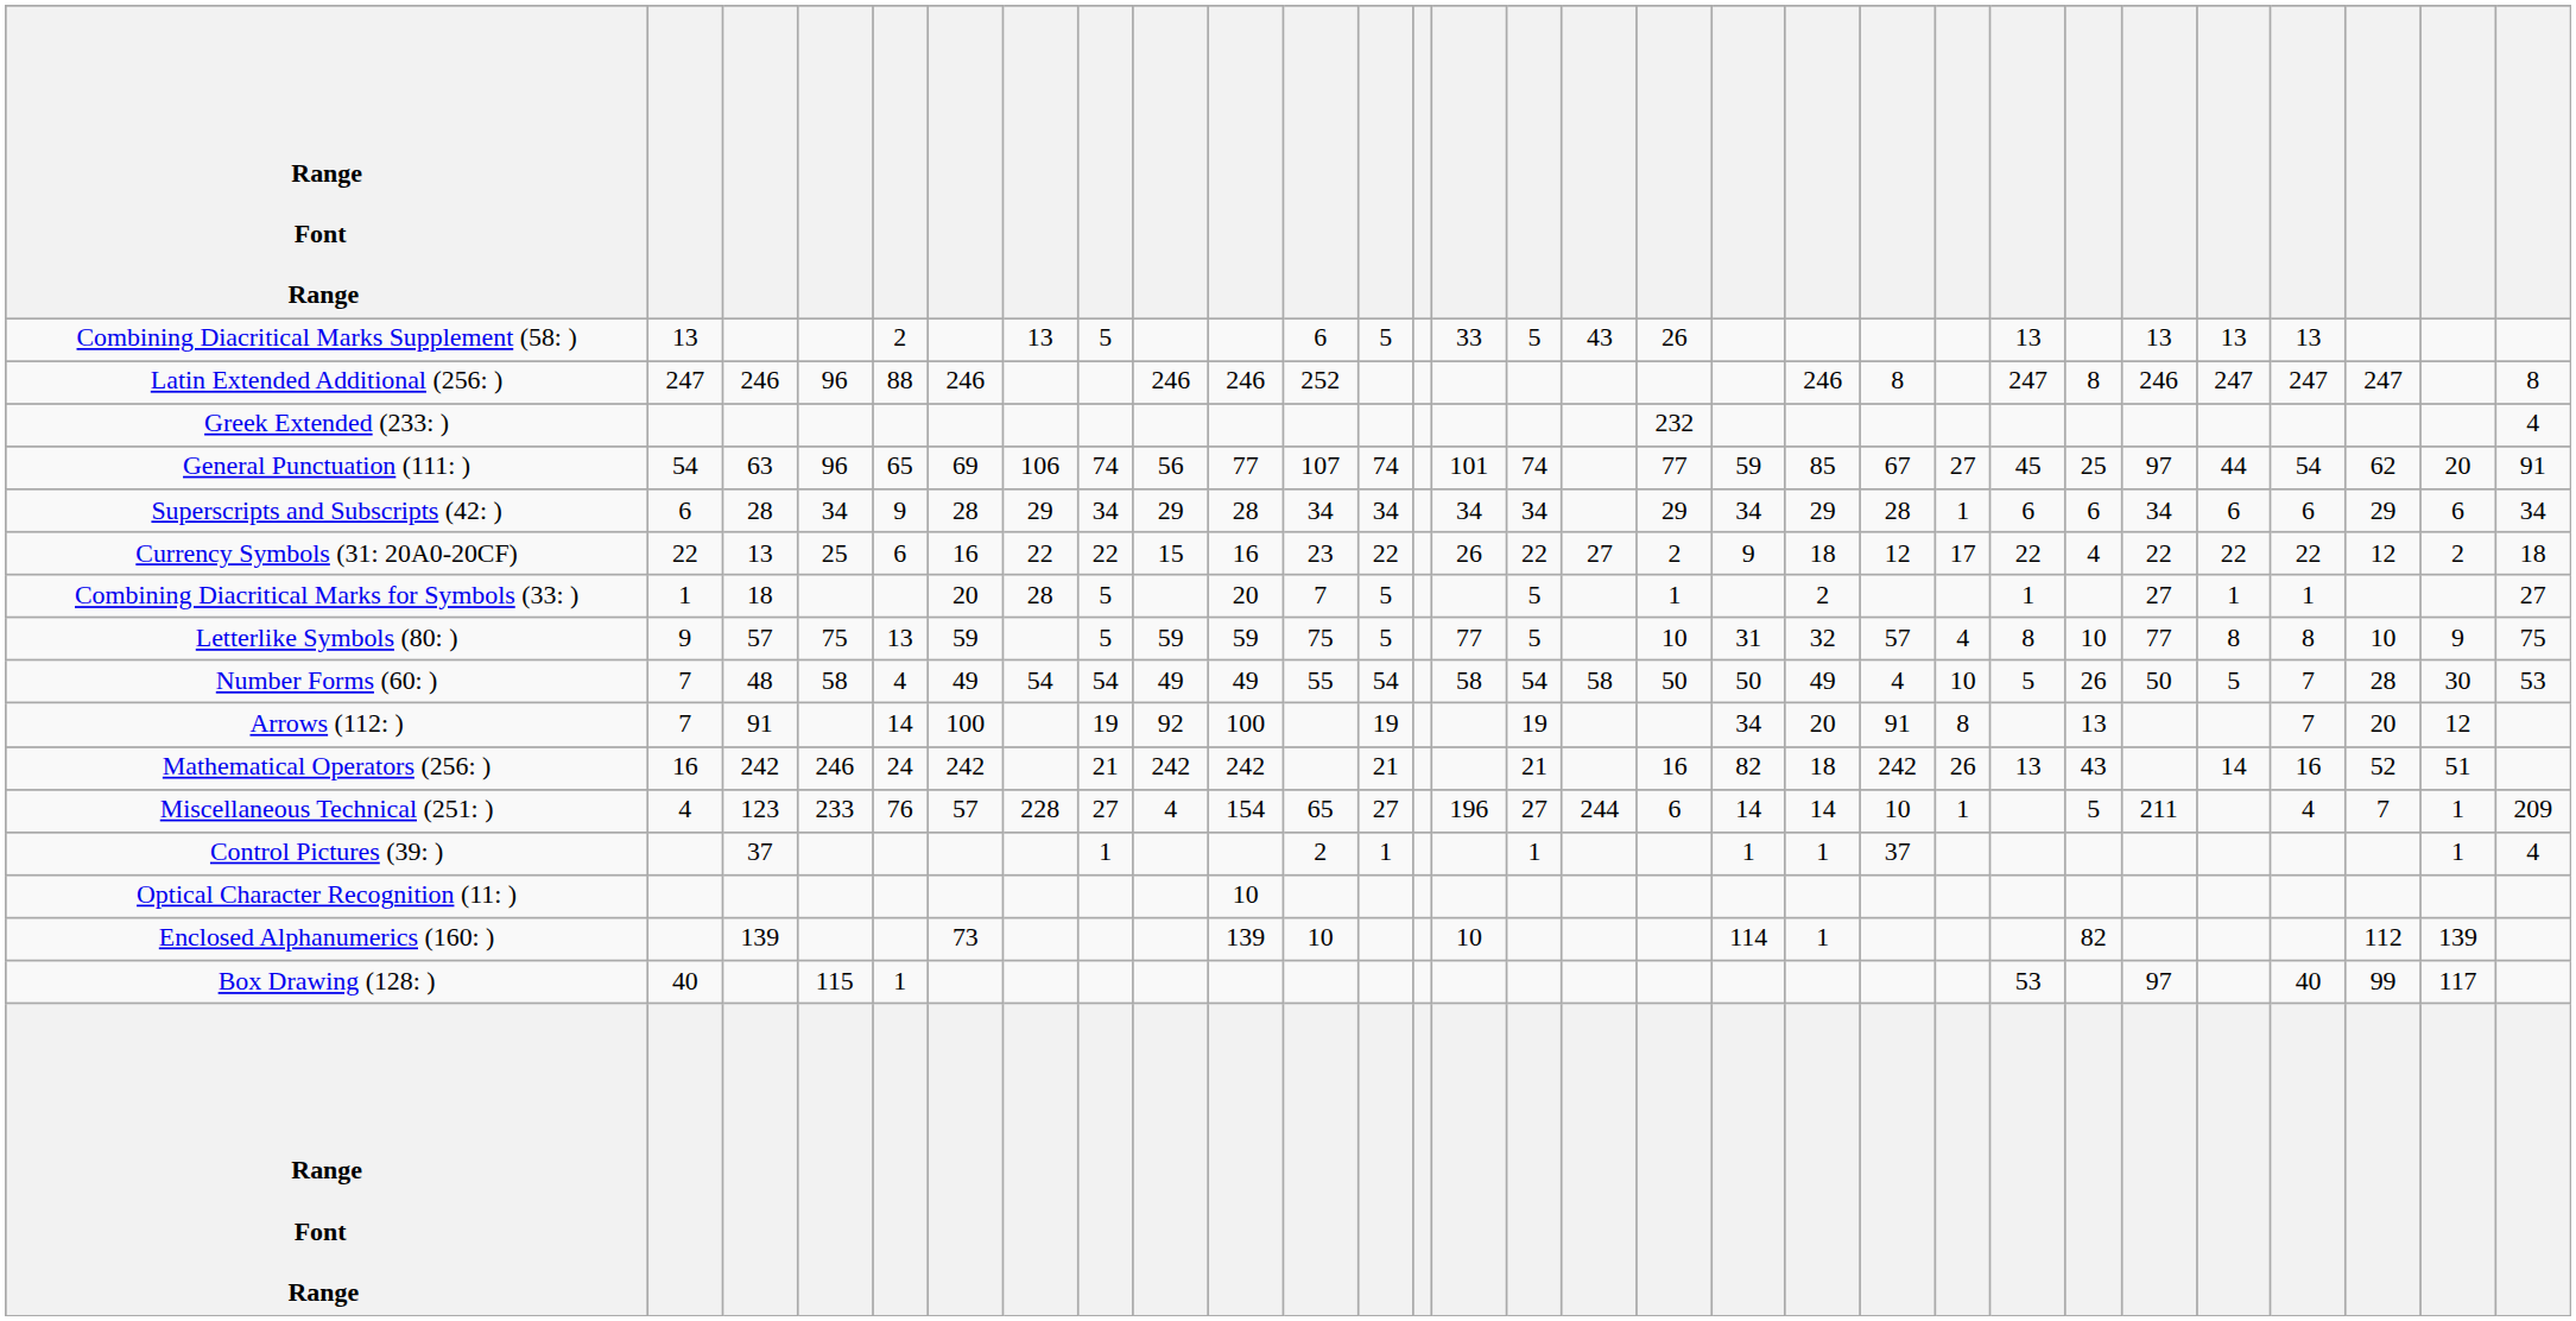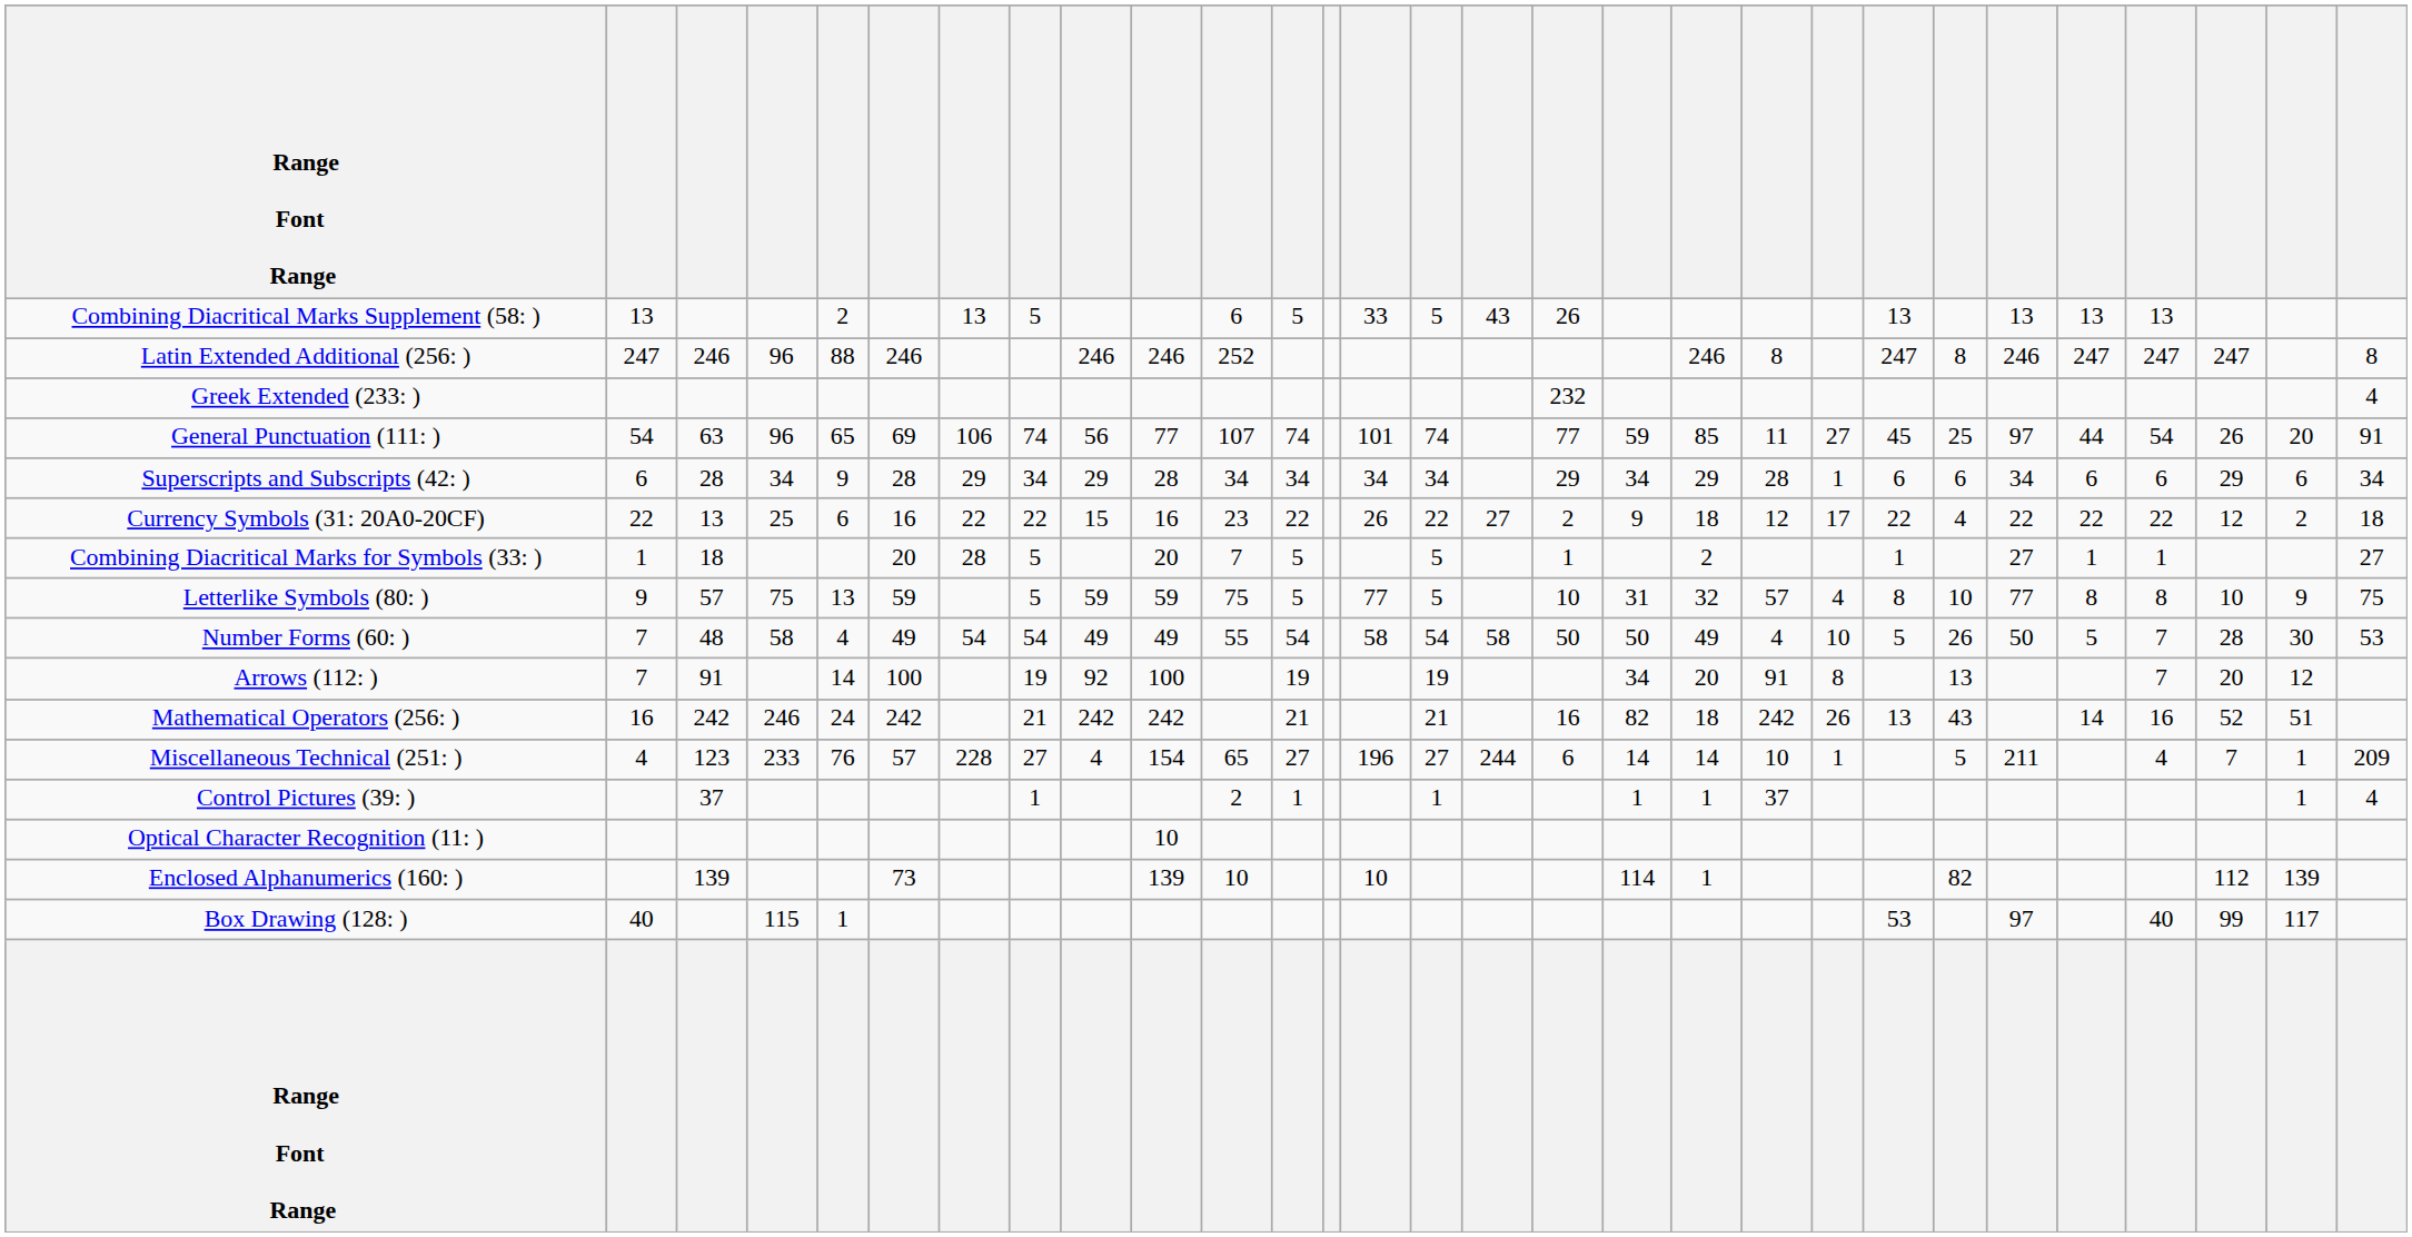 <table class="wikitable" style="width:100%; text-align:center; vertical-align:middle; font-size:80%;">
 <tr style="vertical-align: bottom; height:12em;">
 <th style="width:310px;"><br>Range<br><br>Font  <br><br>Range <span></span></th>
 <th></th>
 <th></th>
 <th></th>
 <th></th>
 <th></th>
 <th></th>
 <th></th>
 <th></th>
 <th></th>
 <th></th>
 <th></th>
 <th></th>
 <th></th>
 <th></th>
 <th></th>
 <th></th>
 <th></th>
 <th></th>
 <th></th>
 <th></th>
 <th></th>
 <th></th>
 <th></th>
 <th></th>
 <th></th>
 <th></th>
 <th></th>
 <th></th>
 </tr>
 <tr>
 <td><a href='#'>Combining Diacritical Marks Supplement</a> (58: )</td>
 <td>13</td>
 <td></td>
 <td></td>
 <td>2</td>
 <td></td>
 <td>13</td>
 <td>5</td>
 <td></td>
 <td></td>
 <td>6</td>
 <td>5</td>
 <td></td>
 <td>33</td>
 <td>5</td>
 <td>43</td>
 <td>26</td>
 <td></td>
 <td></td>
 <td></td>
 <td></td>
 <td>13</td>
 <td></td>
 <td>13</td>
 <td>13</td>
 <td>13</td>
 <td></td>
 <td></td>
 <td></td>
 </tr>
 <tr>
 <td><a href='#'>Latin Extended Additional</a> (256: )</td>
 <td>247</td>
 <td>246</td>
 <td>96</td>
 <td>88</td>
 <td>246</td>
 <td></td>
 <td></td>
 <td>246</td>
 <td>246</td>
 <td>252</td>
 <td></td>
 <td></td>
 <td></td>
 <td></td>
 <td></td>
 <td></td>
 <td></td>
 <td>246</td>
 <td>8</td>
 <td></td>
 <td>247</td>
 <td>8</td>
 <td>246</td>
 <td>247</td>
 <td>247</td>
 <td>247</td>
 <td></td>
 <td>8</td>
 </tr>
 <tr>
 <td><a href='#'>Greek Extended</a> (233: )</td>
 <td></td>
 <td></td>
 <td></td>
 <td></td>
 <td></td>
 <td></td>
 <td></td>
 <td></td>
 <td></td>
 <td></td>
 <td></td>
 <td></td>
 <td></td>
 <td></td>
 <td></td>
 <td>232</td>
 <td></td>
 <td></td>
 <td></td>
 <td></td>
 <td></td>
 <td></td>
 <td></td>
 <td></td>
 <td></td>
 <td></td>
 <td></td>
 <td>4</td>
 </tr>
 <tr>
 <td><a href='#'>General Punctuation</a> (111: )</td>
 <td>54</td>
 <td>63</td>
 <td>96</td>
 <td>65</td>
 <td>69</td>
 <td>106</td>
 <td>74</td>
 <td>56</td>
 <td>77</td>
 <td>107</td>
 <td>74</td>
 <td></td>
 <td>101</td>
 <td>74</td>
 <td></td>
 <td>77</td>
 <td>59</td>
 <td>85</td>
-<td>67</td>
+<td>11</td>
 <td>27</td>
 <td>45</td>
 <td>25</td>
 <td>97</td>
 <td>44</td>
 <td>54</td>
-<td>62</td>
+<td>26</td>
 <td>20</td>
 <td>91</td>
 </tr>
 <tr>
 <td><a href='#'>Superscripts and Subscripts</a> (42: )</td>
 <td>6</td>
 <td>28</td>
 <td>34</td>
 <td>9</td>
 <td>28</td>
 <td>29</td>
 <td>34</td>
 <td>29</td>
 <td>28</td>
 <td>34</td>
 <td>34</td>
 <td></td>
 <td>34</td>
 <td>34</td>
 <td></td>
 <td>29</td>
 <td>34</td>
 <td>29</td>
 <td>28</td>
 <td>1</td>
 <td>6</td>
 <td>6</td>
 <td>34</td>
 <td>6</td>
 <td>6</td>
 <td>29</td>
 <td>6</td>
 <td>34</td>
 </tr>
 <tr>
 <td><a href='#'>Currency Symbols</a> (31: 20A0-20CF)</td>
 <td>22</td>
 <td>13</td>
 <td>25</td>
 <td>6</td>
 <td>16</td>
 <td>22</td>
 <td>22</td>
 <td>15</td>
 <td>16</td>
 <td>23</td>
 <td>22</td>
 <td></td>
 <td>26</td>
 <td>22</td>
 <td>27</td>
 <td>2</td>
 <td>9</td>
 <td>18</td>
 <td>12</td>
 <td>17</td>
 <td>22</td>
 <td>4</td>
 <td>22</td>
 <td>22</td>
 <td>22</td>
 <td>12</td>
 <td>2</td>
 <td>18</td>
 </tr>
 <tr>
 <td><a href='#'>Combining Diacritical Marks for Symbols</a> (33: )</td>
 <td>1</td>
 <td>18</td>
 <td></td>
 <td></td>
 <td>20</td>
 <td>28</td>
 <td>5</td>
 <td></td>
 <td>20</td>
 <td>7</td>
 <td>5</td>
 <td></td>
 <td></td>
 <td>5</td>
 <td></td>
 <td>1</td>
 <td></td>
 <td>2</td>
 <td></td>
 <td></td>
 <td>1</td>
 <td></td>
 <td>27</td>
 <td>1</td>
 <td>1</td>
 <td></td>
 <td></td>
 <td>27</td>
 </tr>
 <tr>
 <td><a href='#'>Letterlike Symbols</a> (80: )</td>
 <td>9</td>
 <td>57</td>
 <td>75</td>
 <td>13</td>
 <td>59</td>
 <td></td>
 <td>5</td>
 <td>59</td>
 <td>59</td>
 <td>75</td>
 <td>5</td>
 <td></td>
 <td>77</td>
 <td>5</td>
 <td></td>
 <td>10</td>
 <td>31</td>
 <td>32</td>
 <td>57</td>
 <td>4</td>
 <td>8</td>
 <td>10</td>
 <td>77</td>
 <td>8</td>
 <td>8</td>
 <td>10</td>
 <td>9</td>
 <td>75</td>
 </tr>
 <tr>
 <td><a href='#'>Number Forms</a> (60: )</td>
 <td>7</td>
 <td>48</td>
 <td>58</td>
 <td>4</td>
 <td>49</td>
 <td>54</td>
 <td>54</td>
 <td>49</td>
 <td>49</td>
 <td>55</td>
 <td>54</td>
 <td></td>
 <td>58</td>
 <td>54</td>
 <td>58</td>
 <td>50</td>
 <td>50</td>
 <td>49</td>
 <td>4</td>
 <td>10</td>
 <td>5</td>
 <td>26</td>
 <td>50</td>
 <td>5</td>
 <td>7</td>
 <td>28</td>
 <td>30</td>
 <td>53</td>
 </tr>
 <tr>
 <td><a href='#'>Arrows</a> (112: )</td>
 <td>7</td>
 <td>91</td>
 <td></td>
 <td>14</td>
 <td>100</td>
 <td></td>
 <td>19</td>
 <td>92</td>
 <td>100</td>
 <td></td>
 <td>19</td>
 <td></td>
 <td></td>
 <td>19</td>
 <td></td>
 <td></td>
 <td>34</td>
 <td>20</td>
 <td>91</td>
 <td>8</td>
 <td></td>
 <td>13</td>
 <td></td>
 <td></td>
 <td>7</td>
 <td>20</td>
 <td>12</td>
 <td></td>
 </tr>
 <tr>
 <td><a href='#'>Mathematical Operators</a> (256: )</td>
 <td>16</td>
 <td>242</td>
 <td>246</td>
 <td>24</td>
 <td>242</td>
 <td></td>
 <td>21</td>
 <td>242</td>
 <td>242</td>
 <td></td>
 <td>21</td>
 <td></td>
 <td></td>
 <td>21</td>
 <td></td>
 <td>16</td>
 <td>82</td>
 <td>18</td>
 <td>242</td>
 <td>26</td>
 <td>13</td>
 <td>43</td>
 <td></td>
 <td>14</td>
 <td>16</td>
 <td>52</td>
 <td>51</td>
 <td></td>
 </tr>
 <tr>
 <td><a href='#'>Miscellaneous Technical</a> (251: )</td>
 <td>4</td>
 <td>123</td>
 <td>233</td>
 <td>76</td>
 <td>57</td>
 <td>228</td>
 <td>27</td>
 <td>4</td>
 <td>154</td>
 <td>65</td>
 <td>27</td>
 <td></td>
 <td>196</td>
 <td>27</td>
 <td>244</td>
 <td>6</td>
 <td>14</td>
 <td>14</td>
 <td>10</td>
 <td>1</td>
 <td></td>
 <td>5</td>
 <td>211</td>
 <td></td>
 <td>4</td>
 <td>7</td>
 <td>1</td>
 <td>209</td>
 </tr>
 <tr>
 <td><a href='#'>Control Pictures</a> (39: )</td>
 <td></td>
 <td>37</td>
 <td></td>
 <td></td>
 <td></td>
 <td></td>
 <td>1</td>
 <td></td>
 <td></td>
 <td>2</td>
 <td>1</td>
 <td></td>
 <td></td>
 <td>1</td>
 <td></td>
 <td></td>
 <td>1</td>
 <td>1</td>
 <td>37</td>
 <td></td>
 <td></td>
 <td></td>
 <td></td>
 <td></td>
 <td></td>
 <td></td>
 <td>1</td>
 <td>4</td>
 </tr>
 <tr>
 <td><a href='#'>Optical Character Recognition</a> (11: )</td>
 <td></td>
 <td></td>
 <td></td>
 <td></td>
 <td></td>
 <td></td>
 <td></td>
 <td></td>
 <td>10</td>
 <td></td>
 <td></td>
 <td></td>
 <td></td>
 <td></td>
 <td></td>
 <td></td>
 <td></td>
 <td></td>
 <td></td>
 <td></td>
 <td></td>
 <td></td>
 <td></td>
 <td></td>
 <td></td>
 <td></td>
 <td></td>
 <td></td>
 </tr>
 <tr>
 <td><a href='#'>Enclosed Alphanumerics</a> (160: )</td>
 <td></td>
 <td>139</td>
 <td></td>
 <td></td>
 <td>73</td>
 <td></td>
 <td></td>
 <td></td>
 <td>139</td>
 <td>10</td>
 <td></td>
 <td></td>
 <td>10</td>
 <td></td>
 <td></td>
 <td></td>
 <td>114</td>
 <td>1</td>
 <td></td>
 <td></td>
 <td></td>
 <td>82</td>
 <td></td>
 <td></td>
 <td></td>
 <td>112</td>
 <td>139</td>
 <td></td>
 </tr>
 <tr>
 <td><a href='#'>Box Drawing</a> (128: )</td>
 <td>40</td>
 <td></td>
 <td>115</td>
 <td>1</td>
 <td></td>
 <td></td>
 <td></td>
 <td></td>
 <td></td>
 <td></td>
 <td></td>
 <td></td>
 <td></td>
 <td></td>
 <td></td>
 <td></td>
 <td></td>
 <td></td>
 <td></td>
 <td></td>
 <td>53</td>
 <td></td>
 <td>97</td>
 <td></td>
 <td>40</td>
 <td>99</td>
 <td>117</td>
 <td></td>
 </tr>
 <tr style="vertical-align: bottom; height:12em;">
 <th><br>Range<br><br>Font  <br><br>Range <span></span></th>
 <th></th>
 <th></th>
 <th></th>
 <th></th>
 <th></th>
 <th></th>
 <th></th>
 <th></th>
 <th></th>
 <th></th>
 <th></th>
 <th></th>
 <th></th>
 <th></th>
 <th></th>
 <th></th>
 <th></th>
 <th></th>
 <th></th>
 <th></th>
 <th></th>
 <th></th>
 <th></th>
 <th></th>
 <th></th>
 <th></th>
 <th></th>
 <th></th>
 </tr>
 </table>
